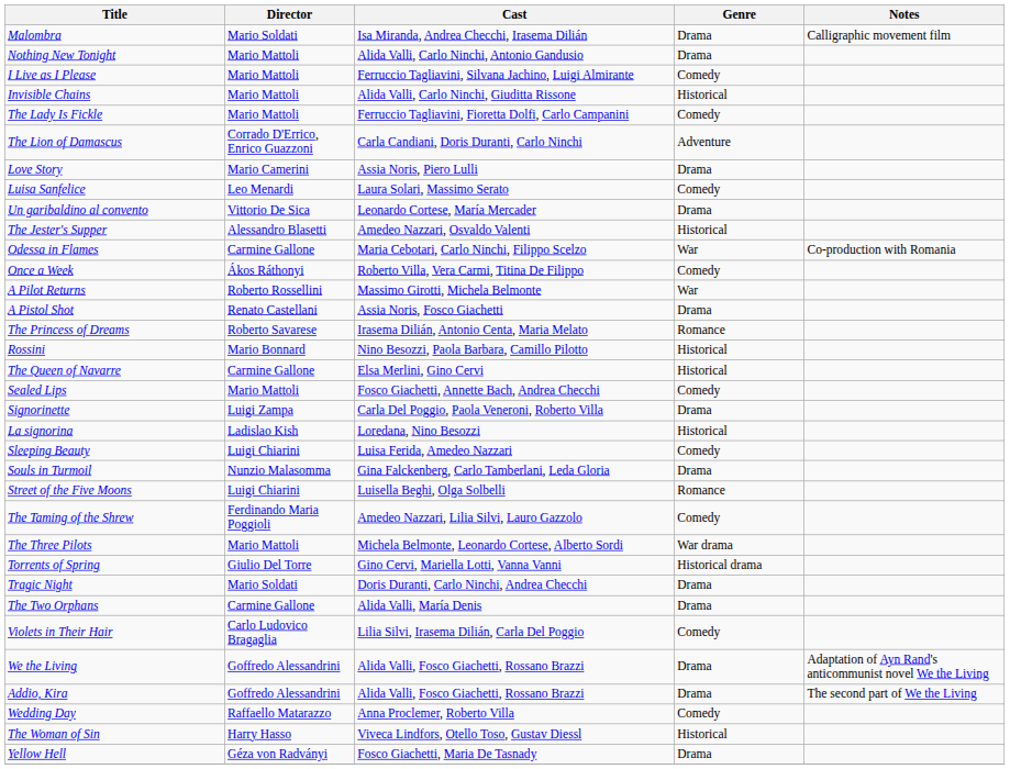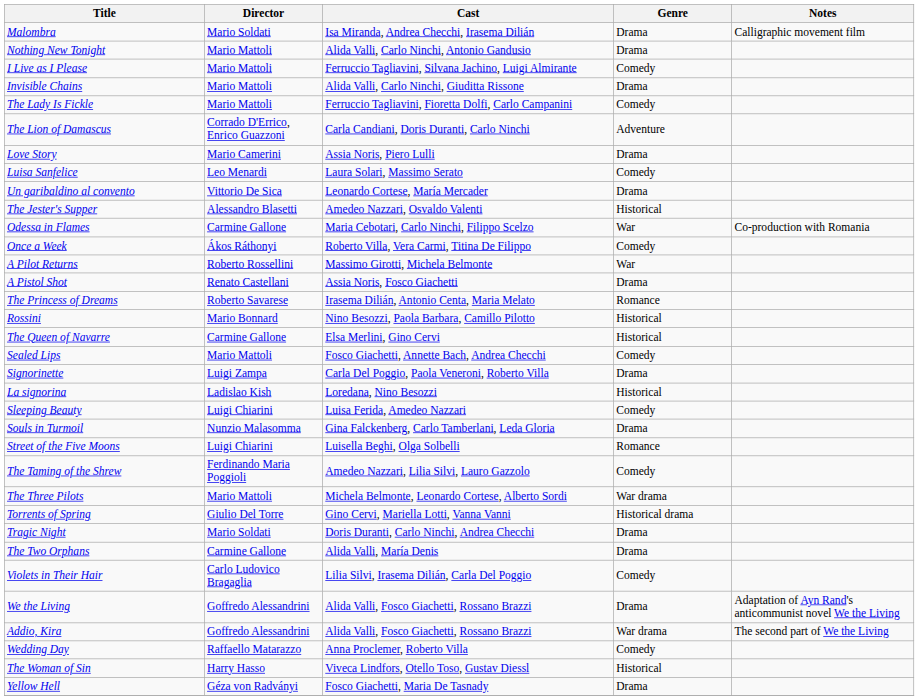 <table class="wikitable" style="width:100%;">
 <tr>
 <th style="width:22%;">Title</th>
 <th style="width:13%;">Director</th>
 <th style="width:32%;">Cast</th>
 <th style="width:13%;">Genre</th>
 <th style="width:20%;">Notes</th>
 </tr>
 <tr>
 <td><em><a href='#'>Malombra</a></em></td>
 <td><a href='#'>Mario Soldati</a></td>
 <td><a href='#'>Isa Miranda</a>, <a href='#'>Andrea Checchi</a>, <a href='#'>Irasema Dilián</a></td>
 <td>Drama</td>
 <td>Calligraphic movement film</td>
 </tr>
 <tr>
 <td><em><a href='#'>Nothing New Tonight</a></em></td>
 <td><a href='#'>Mario Mattoli</a></td>
 <td><a href='#'>Alida Valli</a>, <a href='#'>Carlo Ninchi</a>, <a href='#'>Antonio Gandusio</a></td>
 <td>Drama</td>
 <td></td>
 </tr>
 <tr>
 <td><em><a href='#'>I Live as I Please</a></em></td>
 <td><a href='#'>Mario Mattoli</a></td>
 <td><a href='#'>Ferruccio Tagliavini</a>, <a href='#'>Silvana Jachino</a>, <a href='#'>Luigi Almirante</a></td>
 <td>Comedy</td>
 <td></td>
 </tr>
 <tr>
 <td><em><a href='#'>Invisible Chains</a></em></td>
 <td><a href='#'>Mario Mattoli</a></td>
 <td><a href='#'>Alida Valli</a>, <a href='#'>Carlo Ninchi</a>, <a href='#'>Giuditta Rissone</a></td>
-<td>Historical</td>
+<td>Drama</td>
 <td></td>
 </tr>
 <tr>
 <td><em><a href='#'>The Lady Is Fickle</a></em></td>
 <td><a href='#'>Mario Mattoli</a></td>
 <td><a href='#'>Ferruccio Tagliavini</a>, <a href='#'>Fioretta Dolfi</a>, <a href='#'>Carlo Campanini</a></td>
 <td>Comedy</td>
 <td></td>
 </tr>
 <tr>
 <td><em><a href='#'>The Lion of Damascus</a></em></td>
 <td><a href='#'>Corrado D'Errico</a>, <a href='#'>Enrico Guazzoni</a></td>
 <td><a href='#'>Carla Candiani</a>, <a href='#'>Doris Duranti</a>, <a href='#'>Carlo Ninchi</a></td>
 <td>Adventure</td>
 <td></td>
 </tr>
 <tr>
 <td><em><a href='#'>Love Story</a></em></td>
 <td><a href='#'>Mario Camerini</a></td>
 <td><a href='#'>Assia Noris</a>, <a href='#'>Piero Lulli</a></td>
 <td>Drama</td>
 <td></td>
 </tr>
 <tr>
 <td><em><a href='#'>Luisa Sanfelice</a></em></td>
 <td><a href='#'>Leo Menardi</a></td>
 <td><a href='#'>Laura Solari</a>, <a href='#'>Massimo Serato</a></td>
 <td>Comedy</td>
 <td></td>
 </tr>
 <tr>
 <td><em><a href='#'>Un garibaldino al convento</a></em></td>
 <td><a href='#'>Vittorio De Sica</a></td>
 <td><a href='#'>Leonardo Cortese</a>, <a href='#'>María Mercader</a></td>
 <td>Drama</td>
 <td></td>
 </tr>
 <tr>
 <td><em><a href='#'>The Jester's Supper</a></em></td>
 <td><a href='#'>Alessandro Blasetti</a></td>
 <td><a href='#'>Amedeo Nazzari</a>, <a href='#'>Osvaldo Valenti</a></td>
 <td>Historical</td>
 <td></td>
 </tr>
 <tr>
 <td><em><a href='#'>Odessa in Flames</a></em></td>
 <td><a href='#'>Carmine Gallone</a></td>
 <td><a href='#'>Maria Cebotari</a>, <a href='#'>Carlo Ninchi</a>, <a href='#'>Filippo Scelzo</a></td>
 <td>War</td>
 <td>Co-production with Romania</td>
 </tr>
 <tr>
 <td><em><a href='#'>Once a Week</a></em></td>
 <td><a href='#'>Ákos Ráthonyi</a></td>
 <td><a href='#'>Roberto Villa</a>, <a href='#'>Vera Carmi</a>, <a href='#'>Titina De Filippo</a></td>
 <td>Comedy</td>
 <td></td>
 </tr>
 <tr>
 <td><em><a href='#'>A Pilot Returns</a></em></td>
 <td><a href='#'>Roberto Rossellini</a></td>
 <td><a href='#'>Massimo Girotti</a>, <a href='#'>Michela Belmonte</a></td>
 <td>War</td>
 <td></td>
 </tr>
 <tr>
 <td><em><a href='#'>A Pistol Shot</a></em></td>
 <td><a href='#'>Renato Castellani</a></td>
 <td><a href='#'>Assia Noris</a>, <a href='#'>Fosco Giachetti</a></td>
 <td>Drama</td>
 <td></td>
 </tr>
 <tr>
 <td><em><a href='#'>The Princess of Dreams</a></em></td>
 <td><a href='#'>Roberto Savarese</a></td>
 <td><a href='#'>Irasema Dilián</a>, <a href='#'>Antonio Centa</a>, <a href='#'>Maria Melato</a></td>
 <td>Romance</td>
 <td></td>
 </tr>
 <tr>
 <td><em><a href='#'>Rossini</a></em></td>
 <td><a href='#'>Mario Bonnard</a></td>
 <td><a href='#'>Nino Besozzi</a>, <a href='#'>Paola Barbara</a>, <a href='#'>Camillo Pilotto</a></td>
 <td>Historical</td>
 <td></td>
 </tr>
 <tr>
 <td><em><a href='#'>The Queen of Navarre</a></em></td>
 <td><a href='#'>Carmine Gallone</a></td>
 <td><a href='#'>Elsa Merlini</a>, <a href='#'>Gino Cervi</a></td>
 <td>Historical</td>
 <td></td>
 </tr>
 <tr>
 <td><em><a href='#'>Sealed Lips</a></em></td>
 <td><a href='#'>Mario Mattoli</a></td>
 <td><a href='#'>Fosco Giachetti</a>, <a href='#'>Annette Bach</a>, <a href='#'>Andrea Checchi</a></td>
 <td>Comedy</td>
 <td></td>
 </tr>
 <tr>
 <td><em><a href='#'>Signorinette</a></em></td>
 <td><a href='#'>Luigi Zampa</a></td>
 <td><a href='#'>Carla Del Poggio</a>, <a href='#'>Paola Veneroni</a>, <a href='#'>Roberto Villa</a></td>
 <td>Drama</td>
 <td></td>
 </tr>
 <tr>
 <td><em><a href='#'>La signorina</a></em></td>
 <td><a href='#'>Ladislao Kish</a></td>
 <td><a href='#'>Loredana</a>, <a href='#'>Nino Besozzi</a></td>
 <td>Historical</td>
 <td></td>
 </tr>
 <tr>
 <td><em><a href='#'>Sleeping Beauty</a></em></td>
 <td><a href='#'>Luigi Chiarini</a></td>
 <td><a href='#'>Luisa Ferida</a>, <a href='#'>Amedeo Nazzari</a></td>
 <td>Comedy</td>
 <td></td>
 </tr>
 <tr>
 <td><em><a href='#'>Souls in Turmoil</a></em></td>
 <td><a href='#'>Nunzio Malasomma</a></td>
 <td><a href='#'>Gina Falckenberg</a>, <a href='#'>Carlo Tamberlani</a>, <a href='#'>Leda Gloria</a></td>
 <td>Drama</td>
 <td></td>
 </tr>
 <tr>
 <td><em><a href='#'>Street of the Five Moons</a></em></td>
 <td><a href='#'>Luigi Chiarini</a></td>
 <td><a href='#'>Luisella Beghi</a>, <a href='#'>Olga Solbelli</a></td>
 <td>Romance</td>
 <td></td>
 </tr>
 <tr>
 <td><em><a href='#'>The Taming of the Shrew</a></em></td>
 <td><a href='#'>Ferdinando Maria Poggioli</a></td>
 <td><a href='#'>Amedeo Nazzari</a>, <a href='#'>Lilia Silvi</a>, <a href='#'>Lauro Gazzolo</a></td>
 <td>Comedy</td>
 <td></td>
 </tr>
 <tr>
 <td><em><a href='#'>The Three Pilots</a></em></td>
 <td><a href='#'>Mario Mattoli</a></td>
 <td><a href='#'>Michela Belmonte</a>, <a href='#'>Leonardo Cortese</a>, <a href='#'>Alberto Sordi </a></td>
 <td>War drama</td>
 <td></td>
 </tr>
 <tr>
 <td><em><a href='#'>Torrents of Spring</a></em></td>
 <td><a href='#'>Giulio Del Torre</a></td>
 <td><a href='#'>Gino Cervi</a>, <a href='#'>Mariella Lotti</a>, <a href='#'>Vanna Vanni</a></td>
 <td>Historical drama</td>
 <td></td>
 </tr>
 <tr>
 <td><em><a href='#'>Tragic Night</a></em></td>
 <td><a href='#'>Mario Soldati</a></td>
 <td><a href='#'>Doris Duranti</a>, <a href='#'>Carlo Ninchi</a>, <a href='#'>Andrea Checchi </a></td>
 <td>Drama</td>
 <td></td>
 </tr>
 <tr>
 <td><em><a href='#'>The Two Orphans</a></em></td>
 <td><a href='#'>Carmine Gallone</a></td>
 <td><a href='#'>Alida Valli</a>, <a href='#'>María Denis</a></td>
 <td>Drama</td>
 <td></td>
 </tr>
 <tr>
 <td><em><a href='#'>Violets in Their Hair</a></em></td>
 <td><a href='#'>Carlo Ludovico Bragaglia</a></td>
 <td><a href='#'>Lilia Silvi</a>, <a href='#'>Irasema Dilián</a>, <a href='#'>Carla Del Poggio</a></td>
 <td>Comedy</td>
 <td></td>
 </tr>
 <tr>
 <td><em><a href='#'>We the Living</a></em></td>
 <td><a href='#'>Goffredo Alessandrini</a></td>
 <td><a href='#'>Alida Valli</a>, <a href='#'>Fosco Giachetti</a>, <a href='#'>Rossano Brazzi</a></td>
 <td>Drama</td>
 <td>Adaptation of <a href='#'>Ayn Rand</a>'s anticommunist novel <a href='#'>We the Living</a></td>
 </tr>
 <tr>
 <td><em><a href='#'>Addio, Kira</a></em></td>
 <td><a href='#'>Goffredo Alessandrini</a></td>
 <td><a href='#'>Alida Valli</a>, <a href='#'>Fosco Giachetti</a>, <a href='#'>Rossano Brazzi</a></td>
-<td>Drama</td>
+<td>War drama</td>
 <td> The second part of <a href='#'>We the Living</a></td>
 </tr>
 <tr>
 <td><em><a href='#'>Wedding Day</a></em></td>
 <td><a href='#'>Raffaello Matarazzo</a></td>
 <td><a href='#'>Anna Proclemer</a>, <a href='#'>Roberto Villa</a></td>
 <td>Comedy</td>
 <td></td>
 </tr>
 <tr>
 <td><em><a href='#'>The Woman of Sin</a></em></td>
 <td><a href='#'>Harry Hasso</a></td>
 <td><a href='#'>Viveca Lindfors</a>, <a href='#'>Otello Toso</a>, <a href='#'>Gustav Diessl</a></td>
 <td>Historical</td>
 <td></td>
 </tr>
 <tr>
 <td><em><a href='#'>Yellow Hell</a></em></td>
 <td><a href='#'>Géza von Radványi</a></td>
 <td><a href='#'>Fosco Giachetti</a>, <a href='#'>Maria De Tasnady</a></td>
 <td>Drama</td>
 <td></td>
 </tr>
 <tr>
 </tr>
 </table>
